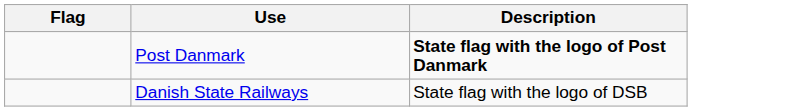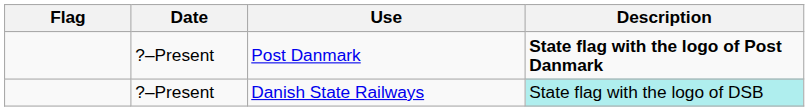 <table class="wikitable">
 <tr>
 <th style="width:110px;">Flag</th>
+<th style="width:100px;">Date</th>
 <th style="width:250px;">Use</th>
 <th style="width:250px;">Description</th>
 </tr>
 <tr>
 <td></td>
+<td>?–Present</td>
 <td><a href='#'>Post Danmark</a></td>
 <td><strong>State flag with the logo of Post Danmark</strong></td>
 </tr>
 <tr>
 <td></td>
+<td>?–Present</td>
 <td><a href='#'>Danish State Railways</a></td>
-<td>State flag with the logo of DSB</td>
+<td style="background: paleturquoise;">State flag with the logo of DSB</td>
 </tr>
 </table>
